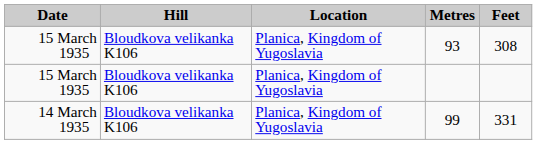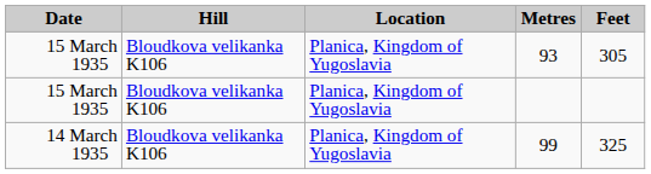 <table class="wikitable sortable" style="text-align:left; line-height:16px; width:44%;">
 <tr>
 <th style="background-color: #ccc;" width="100">Date</th>
 <th style="background-color: #ccc;" width="162">Hill</th>
 <th style="background-color: #ccc;" width="188">Location</th>
 <th style="background-color: #ccc;" width="50">Metres</th>
 <th style="background-color: #ccc;" width="50">Feet</th>
 </tr>
 <tr>
 <td align=right>15 March 1935  </td>
 <td><a href='#'>Bloudkova velikanka</a> K106</td>
 <td><a href='#'>Planica</a>, <a href='#'>Kingdom of Yugoslavia</a></td>
 <td align=center>93</td>
-<td align=center>308</td>
+<td align=center>305</td>
 </tr>
 <tr>
 <td align=right>15 March 1935  </td>
 <td><a href='#'>Bloudkova velikanka</a> K106</td>
 <td><a href='#'>Planica</a>, <a href='#'>Kingdom of Yugoslavia</a></td>
 <td align=center></td>
 <td align=center></td>
 </tr>
 <tr>
 <td align=right>14 March 1935  </td>
 <td><a href='#'>Bloudkova velikanka</a> K106</td>
 <td><a href='#'>Planica</a>, <a href='#'>Kingdom of Yugoslavia</a></td>
 <td align=center>99</td>
-<td align=center>331</td>
+<td align=center>325</td>
 </tr>
 </table>
